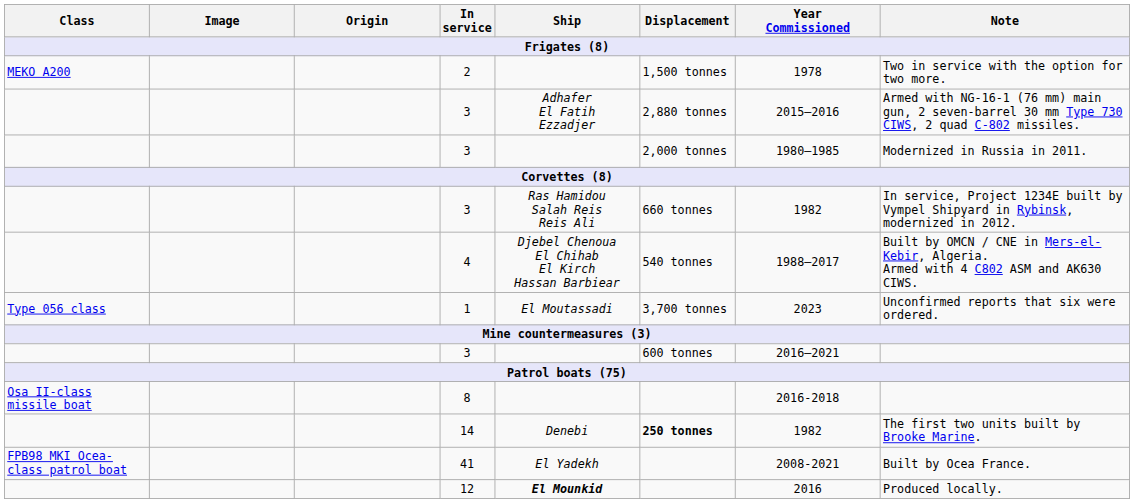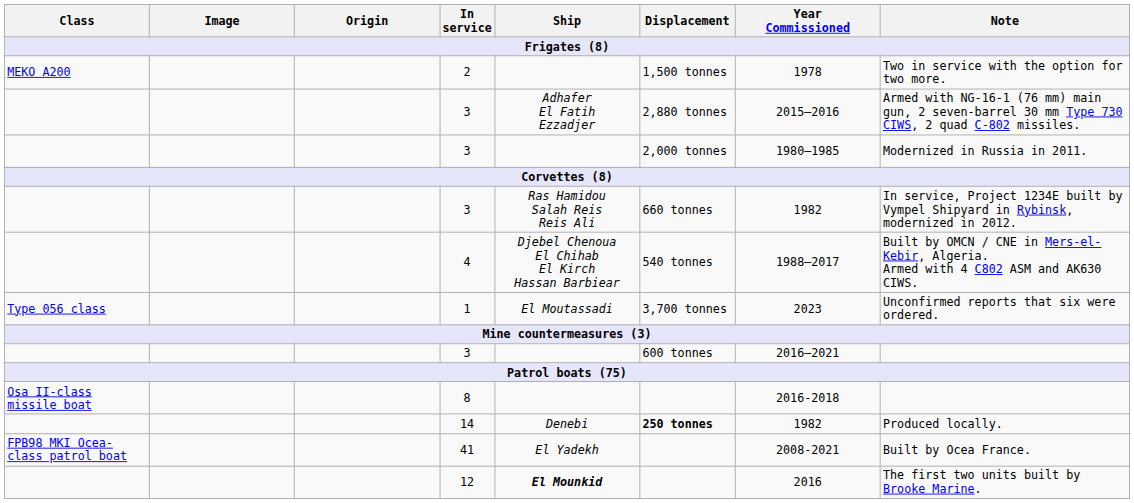 <table class=wikitable>
 <tr>
 <th style="text-align:center;" width=155>Class</th>
 <th style="text-align:center;" width=155>Image</th>
 <th style="text-align:center;" width=155>Origin</th>
 <th style="text-align:center;" width=50>In service</th>
 <th style="text-align:center;" width=155>Ship</th>
 <th style="text-align:center;" width=100>Displacement</th>
 <th style="text-align:center;" width=155>Year<br><a href='#'>Commissioned</a></th>
 <th style="text-align:center;">Note</th>
 </tr>
 <tr>
 <th colspan="8" style="background: lavender;">Frigates (8)</th>
 </tr>
 <tr>
 <td><a href='#'>MEKO A200</a></td>
 <td></td>
 <td></td>
 <td align=center>2</td>
 <td align=center> <br> </td>
 <td>1,500 tonnes</td>
 <td align=center>1978</td>
 <td>Two in service with the option for two more.</td>
 </tr>
 <tr>
 <td></td>
 <td></td>
 <td></td>
 <td align="center">3</td>
 <td align=center><em>Adhafer</em><br><em>El Fatih</em><br><em>Ezzadjer</em></td>
 <td>2,880 tonnes</td>
 <td align="center">2015–2016</td>
 <td>Armed with NG-16-1 (76 mm) main gun, 2 seven-barrel 30 mm <a href='#'>Type 730 CIWS</a>, 2 quad <a href='#'>C-802</a> missiles.</td>
 </tr>
 <tr>
 <td></td>
 <td></td>
 <td></td>
 <td align="center">3</td>
 <td align="center"><br> <br> </td>
 <td>2,000 tonnes</td>
 <td align="center">1980–1985</td>
 <td>Modernized in Russia in 2011.</td>
 </tr>
 <tr>
 <th colspan="8" style="background: lavender;">Corvettes (8)</th>
 </tr>
 <tr>
 <td></td>
 <td></td>
 <td></td>
 <td align="center">3</td>
 <td align=center><em>Ras Hamidou</em> <br> <em>Salah Reis</em> <br> <em>Reis Ali</em></td>
 <td>660 tonnes</td>
 <td align="center">1982</td>
 <td>In service, Project 1234E built by Vympel Shipyard in <a href='#'>Rybinsk</a>, modernized in 2012.</td>
 </tr>
 <tr>
 <td></td>
 <td></td>
 <td></td>
 <td align="center">4</td>
 <td align=center><em>Djebel Chenoua</em>  <br> <em>El Chihab</em> <br> <em>El Kirch</em> <br> <em>Hassan Barbiear</em></td>
 <td>540 tonnes</td>
 <td align="center">1988–2017</td>
 <td>Built by OMCN / CNE in <a href='#'>Mers-el-Kebir</a>, Algeria.<br>Armed with 4 <a href='#'>C802</a> ASM and AK630 CIWS.</td>
 </tr>
 <tr>
 <td><a href='#'>Type 056 class</a></td>
 <td></td>
 <td></td>
 <td align="center">1</td>
 <td align="center"><em>El Moutassadi</em></td>
 <td>3,700 tonnes</td>
 <td align="center">2023</td>
 <td>Unconfirmed reports that six were ordered.</td>
 </tr>
 <tr>
 <th colspan="8" style="background: lavender;">Mine countermeasures (3)</th>
 </tr>
 <tr>
 <td rowspan=1></td>
 <td rowspan="1"></td>
 <td></td>
 <td align=center>3</td>
 <td align="center"></td>
 <td rowspan=1>600 tonnes</td>
 <td align=center>2016–2021</td>
 <td></td>
 </tr>
 <tr>
 <th colspan="11" style="background: lavender;">Patrol boats (75)</th>
 </tr>
 <tr>
 <td rowspan=1><a href='#'>Osa II-class missile boat</a></td>
 <td rowspan="1"></td>
 <td></td>
 <td align=center>8</td>
 <td></td>
 <td></td>
 <td align=center>2016-2018</td>
 <td></td>
 </tr>
 <tr>
 <td rowspan=1></td>
 <td rowspan=1></td>
 <td></td>
 <td align=center>14</td>
 <td align="center"><em>Denebi</em></td>
 <td><strong>250 tonnes</strong></td>
 <td align="center">1982</td>
-<td rowspan=1>The first two units built by <a href='#'>Brooke Marine</a>.</td>
+<td>Produced locally.</td>
 </tr>
 <tr>
 <td rowspan=1><a href='#'>FPB98 MKI Ocea-class patrol boat</a></td>
 <td rowspan=1></td>
 <td></td>
 <td align=center>41</td>
 <td align=center><em>El Yadekh</em></td>
 <td></td>
 <td align=center>2008-2021</td>
 <td>Built by Ocea France.</td>
 </tr>
 <tr>
 <td></td>
 <td></td>
 <td><br></td>
 <td align=center>12</td>
 <td align=center><strong><em>El Mounkid</em></strong></td>
 <td></td>
 <td align=center>2016</td>
-<td>Produced locally.</td>
+<td rowspan=1>The first two units built by <a href='#'>Brooke Marine</a>.</td>
 </tr>
 </table>
